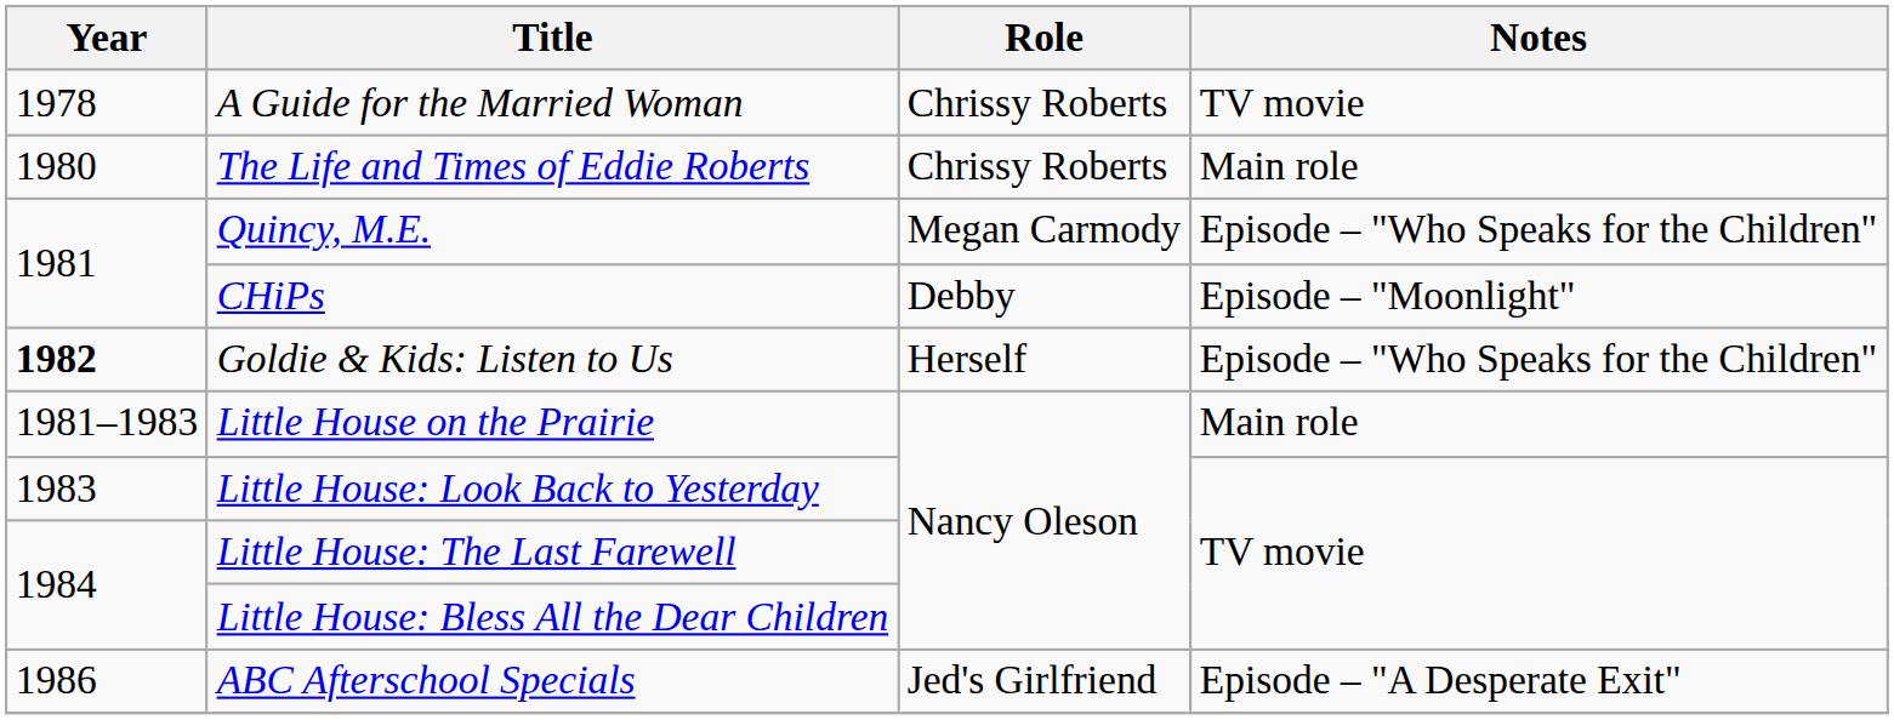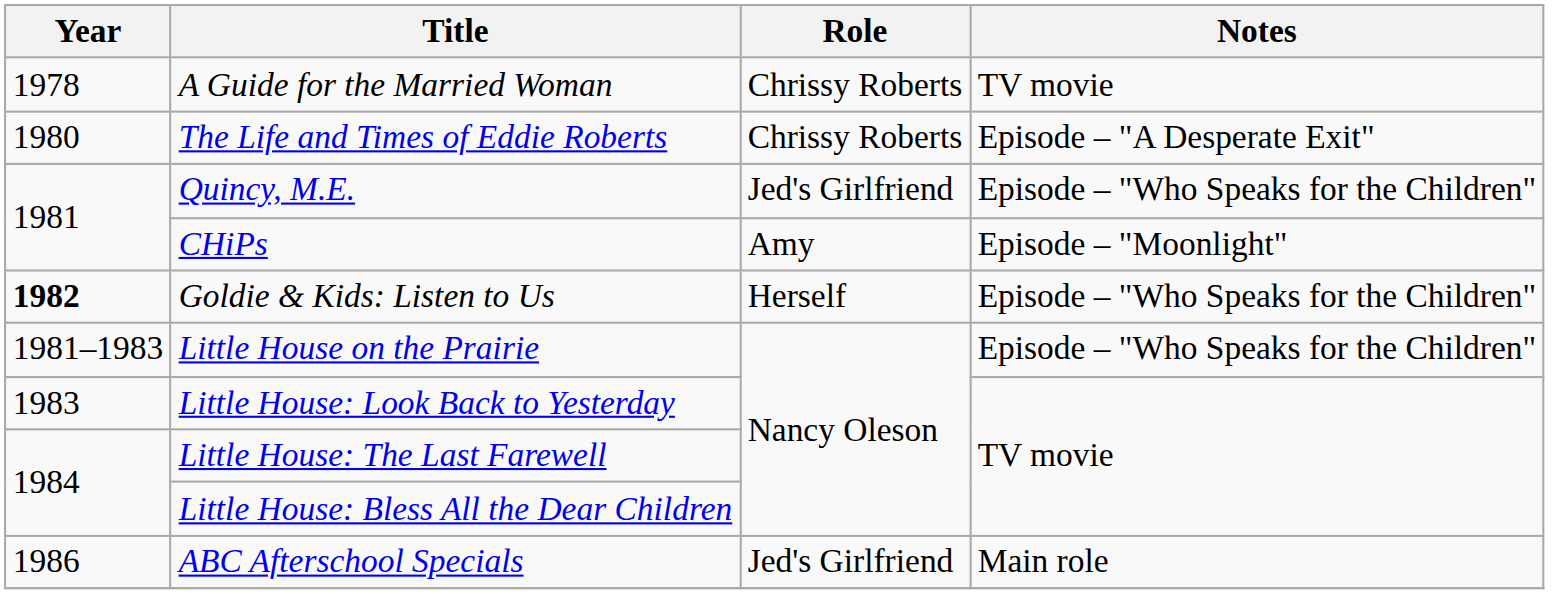 <table class="wikitable">
 <tr>
 <th>Year</th>
 <th>Title</th>
 <th>Role</th>
 <th>Notes</th>
 </tr>
 <tr>
 <td>1978</td>
 <td><em>A Guide for the Married Woman</em></td>
 <td>Chrissy Roberts</td>
 <td>TV movie</td>
 </tr>
 <tr>
 <td>1980</td>
 <td><em><a href='#'>The Life and Times of Eddie Roberts</a></em></td>
 <td>Chrissy Roberts</td>
-<td>Main role</td>
+<td>Episode – "A Desperate Exit"</td>
 </tr>
 <tr>
 <td rowspan=2>1981</td>
 <td><em><a href='#'>Quincy, M.E.</a></em></td>
-<td>Megan Carmody</td>
+<td>Jed's Girlfriend</td>
 <td>Episode – "Who Speaks for the Children"</td>
 </tr>
 <tr>
 <td><em><a href='#'>CHiPs</a></em></td>
-<td>Debby</td>
+<td>Amy</td>
 <td>Episode – "Moonlight"</td>
 </tr>
 <tr>
 <td><strong>1982</strong></td>
 <td><em>Goldie & Kids: Listen to Us</em></td>
 <td>Herself</td>
 <td>Episode – "Who Speaks for the Children"</td>
 </tr>
 <tr>
 <td>1981–1983</td>
 <td><em><a href='#'>Little House on the Prairie</a></em></td>
 <td rowspan=4>Nancy Oleson</td>
-<td>Main role</td>
+<td>Episode – "Who Speaks for the Children"</td>
 </tr>
 <tr>
 <td>1983</td>
 <td><em><a href='#'>Little House: Look Back to Yesterday</a></em></td>
 <td rowspan=3>TV movie</td>
 </tr>
 <tr>
 <td rowspan=2>1984</td>
 <td><em><a href='#'>Little House: The Last Farewell</a></em></td>
 </tr>
 <tr>
 <td><em><a href='#'>Little House: Bless All the Dear Children</a></em></td>
 </tr>
 <tr>
 <td>1986</td>
 <td><em><a href='#'>ABC Afterschool Specials</a></em></td>
 <td>Jed's Girlfriend</td>
-<td>Episode – "A Desperate Exit"</td>
+<td>Main role</td>
 </tr>
 <tr>
 </tr>
 </table>
